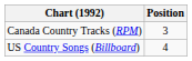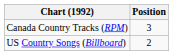 <table class="wikitable sortable">
 <tr>
 <th scope="col">Chart (1992)</th>
 <th scope="col">Position</th>
 </tr>
 <tr>
 <td>Canada Country Tracks (<em><a href='#'>RPM</a></em>)</td>
 <td align="center">3</td>
 </tr>
 <tr>
 <td>US <a href='#'>Country Songs</a> (<em><a href='#'>Billboard</a></em>)</td>
-<td align="center">4</td>
+<td align="center">2</td>
 </tr>
 </table>
